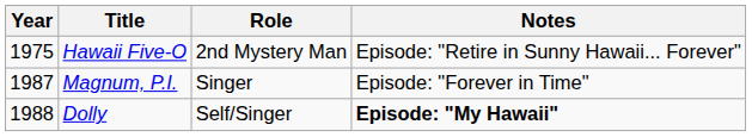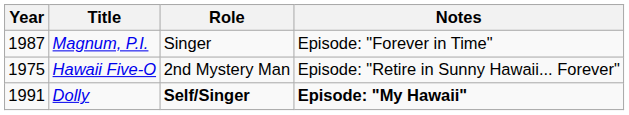 <table class="wikitable">
 <tr>
 <th>Year</th>
 <th>Title</th>
 <th>Role</th>
 <th>Notes</th>
 </tr>
 <tr>
+<td>1987</td>
+<td><em><a href='#'>Magnum, P.I.</a></em></td>
+<td>Singer</td>
+<td>Episode: "Forever in Time"</td>
+</tr>
+<tr>
 <td>1975</td>
 <td><em><a href='#'>Hawaii Five-O</a></em></td>
 <td>2nd Mystery Man</td>
 <td>Episode: "Retire in Sunny Hawaii... Forever"</td>
 </tr>
 <tr>
-<td>1987</td>
-<td><em><a href='#'>Magnum, P.I.</a></em></td>
-<td>Singer</td>
-<td>Episode: "Forever in Time"</td>
-</tr>
-<tr>
-<td>1988</td>
+<td>1991</td>
 <td><em><a href='#'>Dolly</a></em></td>
-<td>Self/Singer</td>
+<td><strong>Self/Singer</strong></td>
 <td><strong>Episode: "My Hawaii"</strong></td>
 </tr>
 </table>
